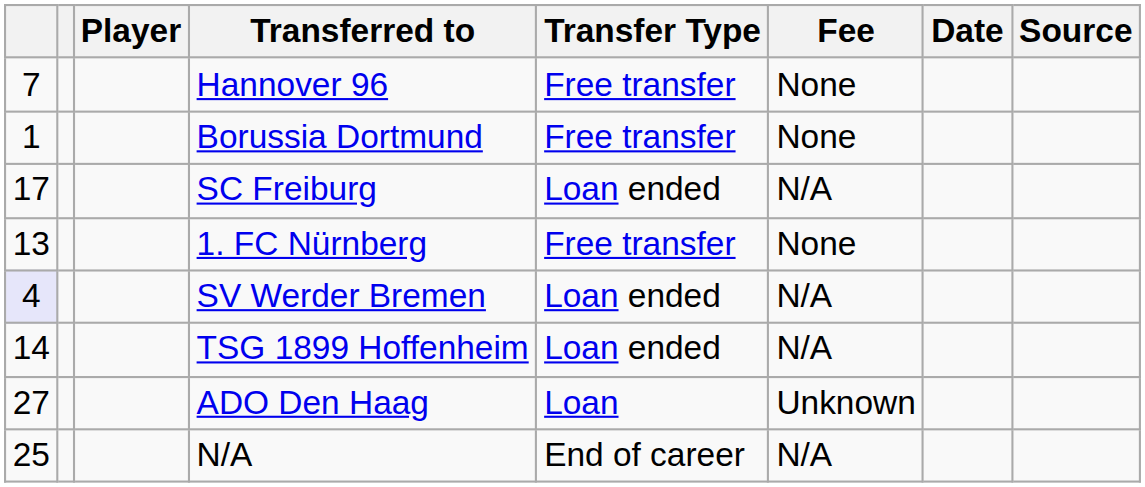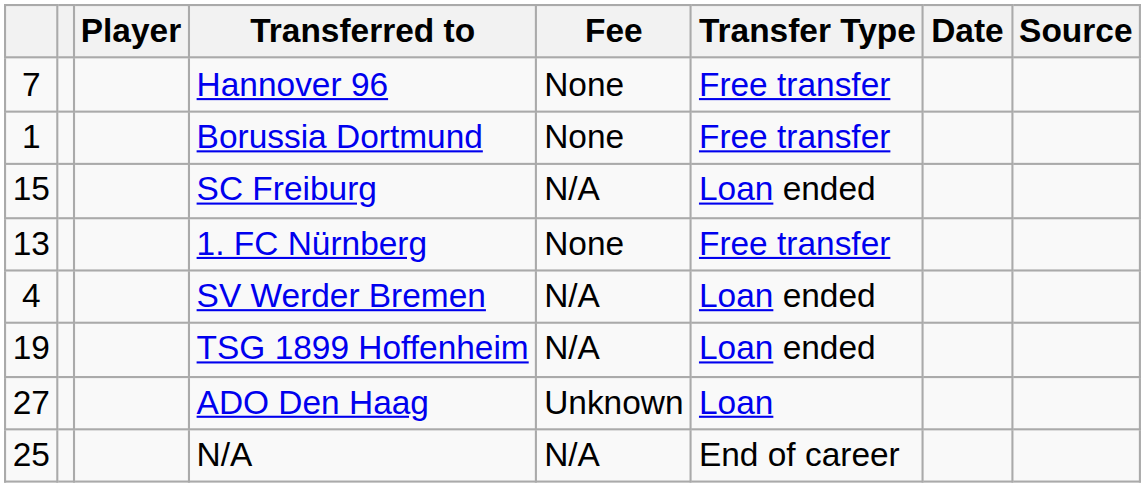 <table class="wikitable plainrowheaders sortable">
 <tr>
 <th></th>
 <th></th>
 <th scope=col><strong>Player</strong></th>
 <th><strong>Transferred to</strong></th>
+<th scope=col><strong>Fee</strong></th>
 <th scope=col><strong>Transfer Type</strong></th>
-<th scope=col><strong>Fee</strong></th>
 <th scope=col><strong>Date</strong></th>
 <th scope=col><strong>Source</strong></th>
 </tr>
 <tr>
 <td align=center>7</td>
 <td align=center></td>
 <td></td>
 <td><a href='#'>Hannover 96</a></td>
+<td>None</td>
 <td><a href='#'>Free transfer</a></td>
-<td>None</td>
 <td></td>
 <td></td>
 </tr>
 <tr>
 <td align=center>1</td>
 <td align=center></td>
 <td></td>
 <td><a href='#'>Borussia Dortmund</a></td>
+<td>None</td>
 <td><a href='#'>Free transfer</a></td>
-<td>None</td>
 <td></td>
 <td></td>
 </tr>
 <tr>
-<td align=center>17</td>
+<td align=center>15</td>
 <td align=center></td>
 <td></td>
 <td><a href='#'>SC Freiburg</a></td>
+<td>N/A</td>
 <td><a href='#'>Loan</a> ended</td>
-<td>N/A</td>
 <td></td>
 <td></td>
 </tr>
 <tr>
 <td align=center>13</td>
 <td align=center></td>
 <td></td>
 <td><a href='#'>1. FC Nürnberg</a></td>
+<td>None</td>
 <td><a href='#'>Free transfer</a></td>
-<td>None</td>
 <td></td>
 <td></td>
 </tr>
 <tr>
-<td align=center style="background: lavender;">4</td>
+<td align=center>4</td>
 <td align=center></td>
 <td></td>
 <td><a href='#'>SV Werder Bremen</a></td>
+<td>N/A</td>
 <td><a href='#'>Loan</a> ended</td>
-<td>N/A</td>
 <td></td>
 <td></td>
 </tr>
 <tr>
-<td align=center>14</td>
+<td align=center>19</td>
 <td align=center></td>
 <td></td>
 <td><a href='#'>TSG 1899 Hoffenheim</a></td>
+<td>N/A</td>
 <td><a href='#'>Loan</a> ended</td>
-<td>N/A</td>
 <td></td>
 <td></td>
 </tr>
 <tr>
 <td align=center>27</td>
 <td align=center></td>
 <td></td>
 <td><a href='#'>ADO Den Haag</a></td>
+<td>Unknown</td>
 <td><a href='#'>Loan</a></td>
-<td>Unknown</td>
 <td></td>
 <td></td>
 </tr>
 <tr>
 <td align=center>25</td>
 <td align=center></td>
 <td></td>
 <td>N/A</td>
+<td>N/A</td>
 <td>End of career</td>
-<td>N/A</td>
 <td></td>
 <td></td>
 </tr>
 </table>
